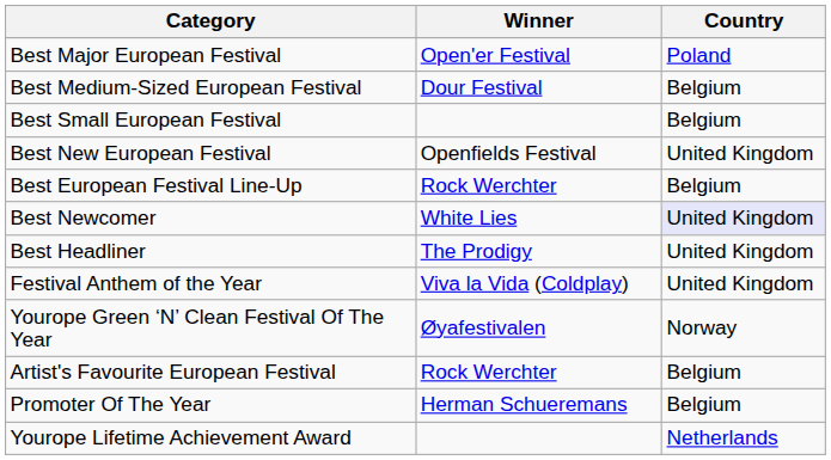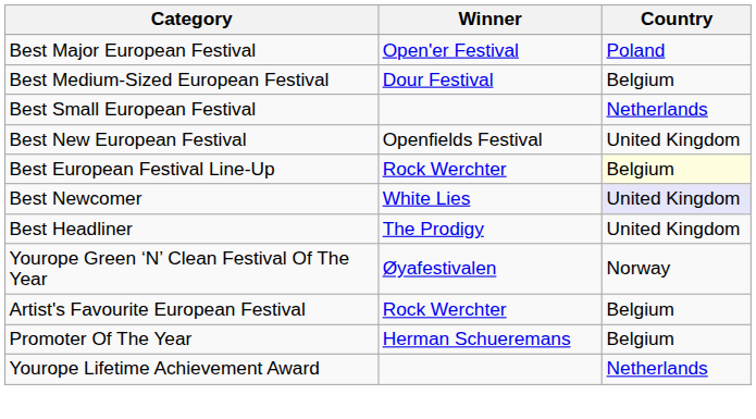 <table class="wikitable" width="72%">
 <tr>
 <th style="text-align:center;" width="50%" !>Category</th>
 <th style="text-align:center;" width="30%" !>Winner</th>
 <th style="text-align:center;" width="20%" !>Country</th>
 </tr>
 <tr bgcolor=#ffffff>
 </tr>
 <tr>
 <td>Best Major European Festival</td>
 <td><a href='#'>Open'er Festival</a></td>
 <td><a href='#'>Poland</a></td>
 </tr>
 <tr>
 <td>Best Medium-Sized European Festival</td>
 <td><a href='#'>Dour Festival</a></td>
 <td>Belgium</td>
 </tr>
 <tr>
 <td>Best Small European Festival</td>
 <td></td>
-<td>Belgium</td>
+<td><a href='#'>Netherlands</a></td>
 </tr>
 <tr>
 <td>Best New European Festival</td>
 <td>Openfields Festival</td>
 <td>United Kingdom</td>
 </tr>
 <tr>
 <td>Best European Festival Line-Up</td>
 <td><a href='#'>Rock Werchter</a></td>
-<td>Belgium</td>
+<td style="background: lightyellow;">Belgium</td>
 </tr>
 <tr>
 <td>Best Newcomer</td>
 <td><a href='#'>White Lies</a></td>
 <td style="background: lavender;">United Kingdom</td>
 </tr>
 <tr>
 <td>Best Headliner</td>
 <td><a href='#'>The Prodigy</a></td>
-<td>United Kingdom</td>
-</tr>
-<tr>
-<td>Festival Anthem of the Year</td>
-<td><a href='#'>Viva la Vida</a> (<a href='#'>Coldplay</a>)</td>
 <td>United Kingdom</td>
 </tr>
 <tr>
 <td>Yourope Green ‘N’ Clean Festival Of The Year</td>
 <td><a href='#'>Øyafestivalen</a></td>
 <td>Norway</td>
 </tr>
 <tr>
 <td>Artist's Favourite European Festival</td>
 <td><a href='#'>Rock Werchter</a></td>
 <td>Belgium</td>
 </tr>
 <tr>
 <td>Promoter Of The Year</td>
 <td><a href='#'>Herman Schueremans</a></td>
 <td>Belgium</td>
 </tr>
 <tr>
 <td>Yourope Lifetime Achievement Award</td>
 <td></td>
 <td><a href='#'>Netherlands</a></td>
 </tr>
 </table>
